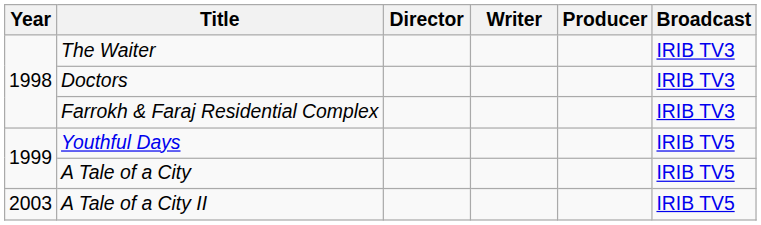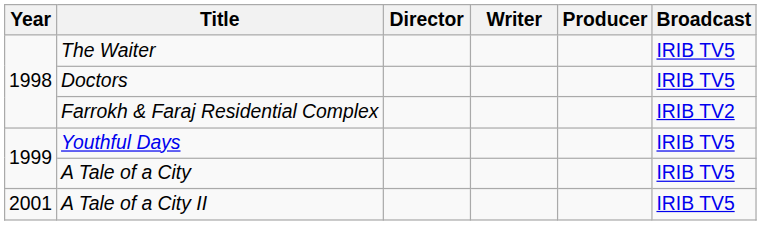 <table class="wikitable">
 <tr>
 <th>Year</th>
 <th>Title</th>
 <th width=65>Director</th>
 <th width=65>Writer</th>
 <th width=65>Producer</th>
 <th>Broadcast</th>
 </tr>
 <tr>
 <td rowspan=3>1998</td>
 <td><em>The Waiter</em></td>
 <td></td>
 <td></td>
 <td></td>
-<td><a href='#'>IRIB TV3</a></td>
+<td><a href='#'>IRIB TV5</a></td>
 </tr>
 <tr>
 <td><em>Doctors</em></td>
 <td></td>
 <td></td>
 <td></td>
-<td><a href='#'>IRIB TV3</a></td>
+<td><a href='#'>IRIB TV5</a></td>
 </tr>
 <tr>
 <td><em>Farrokh & Faraj Residential Complex</em></td>
 <td></td>
 <td></td>
 <td></td>
-<td><a href='#'>IRIB TV3</a></td>
+<td><a href='#'>IRIB TV2</a></td>
 </tr>
 <tr>
 <td rowspan=2>1999</td>
 <td><em><a href='#'>Youthful Days</a></em></td>
 <td></td>
 <td></td>
 <td></td>
 <td><a href='#'>IRIB TV5</a></td>
 </tr>
 <tr>
 <td><em>A Tale of a City</em></td>
 <td></td>
 <td></td>
 <td></td>
 <td><a href='#'>IRIB TV5</a></td>
 </tr>
 <tr>
-<td>2003</td>
+<td>2001</td>
 <td><em>A Tale of a City II</em></td>
 <td></td>
 <td></td>
 <td></td>
 <td><a href='#'>IRIB TV5</a></td>
 </tr>
 </table>
